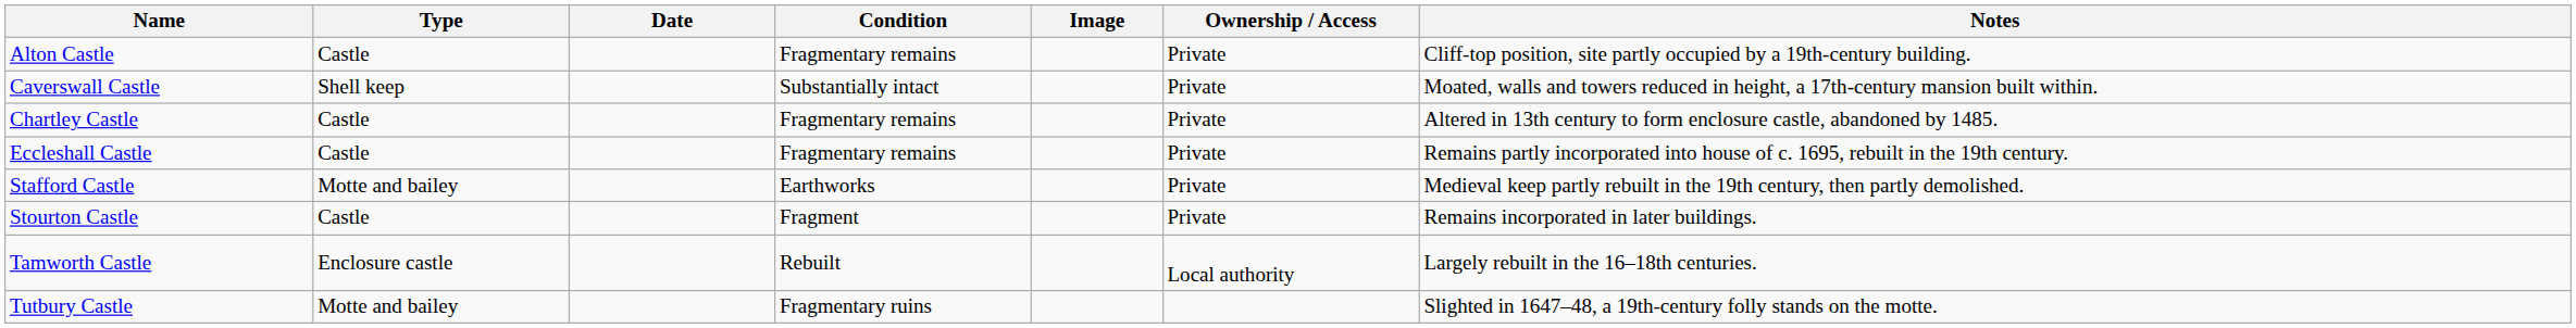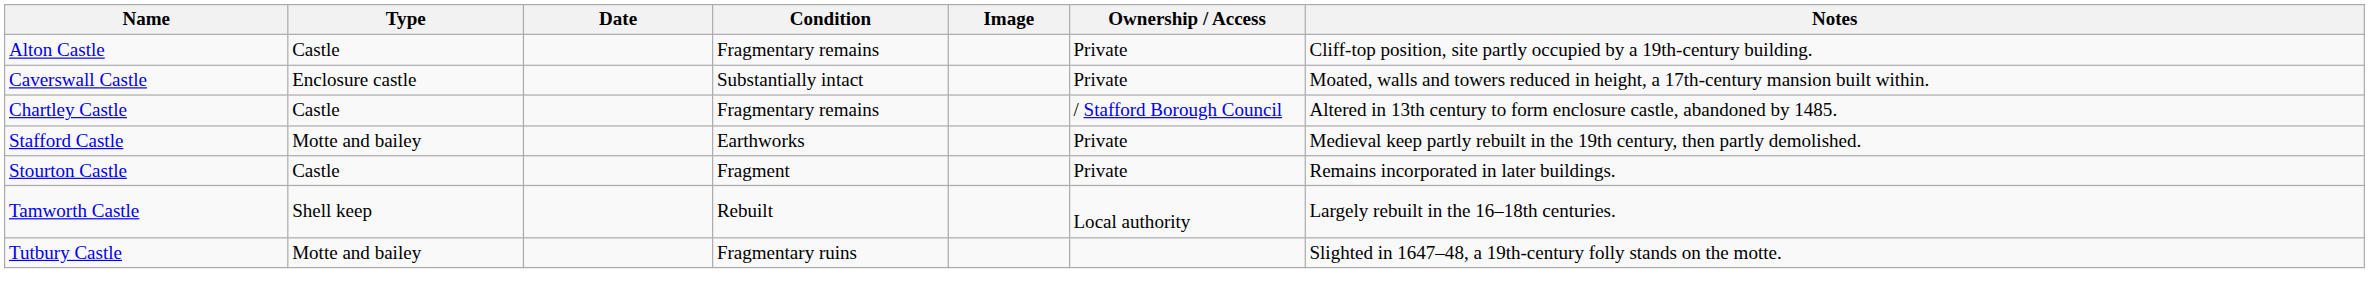 <table class="wikitable sortable sticky-header" width="100%">
 <tr>
 <th width="12%">Name</th>
 <th width="10%">Type</th>
 <th width="8%">Date</th>
 <th width="10%">Condition</th>
 <th class="unsortable" width="94">Image</th>
 <th width="10%">Ownership / Access</th>
 <th class="unsortable">Notes</th>
 </tr>
 <tr>
 <td><a href='#'>Alton Castle</a></td>
 <td>Castle</td>
 <td></td>
 <td>Fragmentary remains</td>
 <td></td>
 <td>Private</td>
 <td>Cliff-top position, site partly occupied by a 19th-century building.</td>
 </tr>
 <tr>
 <td><a href='#'>Caverswall Castle</a></td>
-<td>Shell keep</td>
+<td>Enclosure castle</td>
 <td></td>
 <td>Substantially intact</td>
 <td></td>
 <td>Private</td>
 <td>Moated, walls and towers reduced in height, a 17th-century mansion built within.</td>
 </tr>
 <tr>
 <td><a href='#'>Chartley Castle</a></td>
 <td>Castle</td>
 <td></td>
 <td>Fragmentary remains</td>
 <td></td>
-<td>Private</td>
+<td> / <a href='#'>Stafford Borough Council</a></td>
 <td>Altered in 13th century to form enclosure castle, abandoned by 1485.</td>
-</tr>
-<tr>
-<td><a href='#'>Eccleshall Castle</a></td>
-<td>Castle</td>
-<td></td>
-<td>Fragmentary remains</td>
-<td></td>
-<td>Private</td>
-<td>Remains partly incorporated into house of c. 1695, rebuilt in the 19th century.</td>
 </tr>
 <tr>
 <td><a href='#'>Stafford Castle</a></td>
 <td>Motte and bailey</td>
 <td></td>
 <td>Earthworks</td>
 <td></td>
 <td>Private</td>
 <td>Medieval keep partly rebuilt in the 19th century, then partly demolished.</td>
 </tr>
 <tr>
 <td><a href='#'>Stourton Castle</a></td>
 <td>Castle</td>
 <td></td>
 <td>Fragment</td>
 <td></td>
 <td>Private</td>
 <td>Remains incorporated in later buildings.</td>
 </tr>
 <tr>
 <td><a href='#'>Tamworth Castle</a></td>
-<td>Enclosure castle</td>
+<td>Shell keep</td>
 <td></td>
 <td>Rebuilt</td>
 <td></td>
 <td><br>Local authority</td>
 <td>Largely rebuilt in the 16–18th centuries.</td>
 </tr>
 <tr>
 <td><a href='#'>Tutbury Castle</a></td>
 <td>Motte and bailey</td>
 <td></td>
 <td>Fragmentary ruins</td>
 <td></td>
 <td></td>
 <td>Slighted in 1647–48, a 19th-century folly stands on the motte.</td>
 </tr>
 </table>
